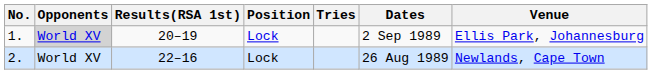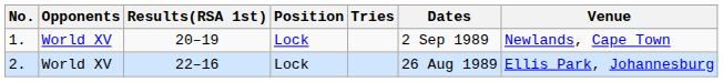 <table class="wikitable unsortable">
 <tr>
 <th>No.</th>
 <th>Opponents</th>
 <th>Results(RSA 1st)</th>
 <th>Position</th>
 <th>Tries</th>
 <th>Dates</th>
 <th>Venue</th>
 </tr>
 <tr>
 <td>1.</td>
-<td style="background: lightgrey;"><a href='#'>World XV</a></td>
+<td><a href='#'>World XV</a></td>
 <td align="center">20–19</td>
 <td><a href='#'>Lock</a></td>
 <td></td>
 <td>2 Sep 1989</td>
-<td><a href='#'>Ellis Park</a>, <a href='#'>Johannesburg</a></td>
+<td><a href='#'>Newlands</a>, <a href='#'>Cape Town</a></td>
 </tr>
 <tr style="background: #D0E6FF;">
 <td>2.</td>
 <td>World XV</td>
 <td align="center">22–16</td>
 <td>Lock</td>
 <td></td>
 <td>26 Aug 1989</td>
-<td><a href='#'>Newlands</a>, <a href='#'>Cape Town</a></td>
+<td><a href='#'>Ellis Park</a>, <a href='#'>Johannesburg</a></td>
 </tr>
 </table>
